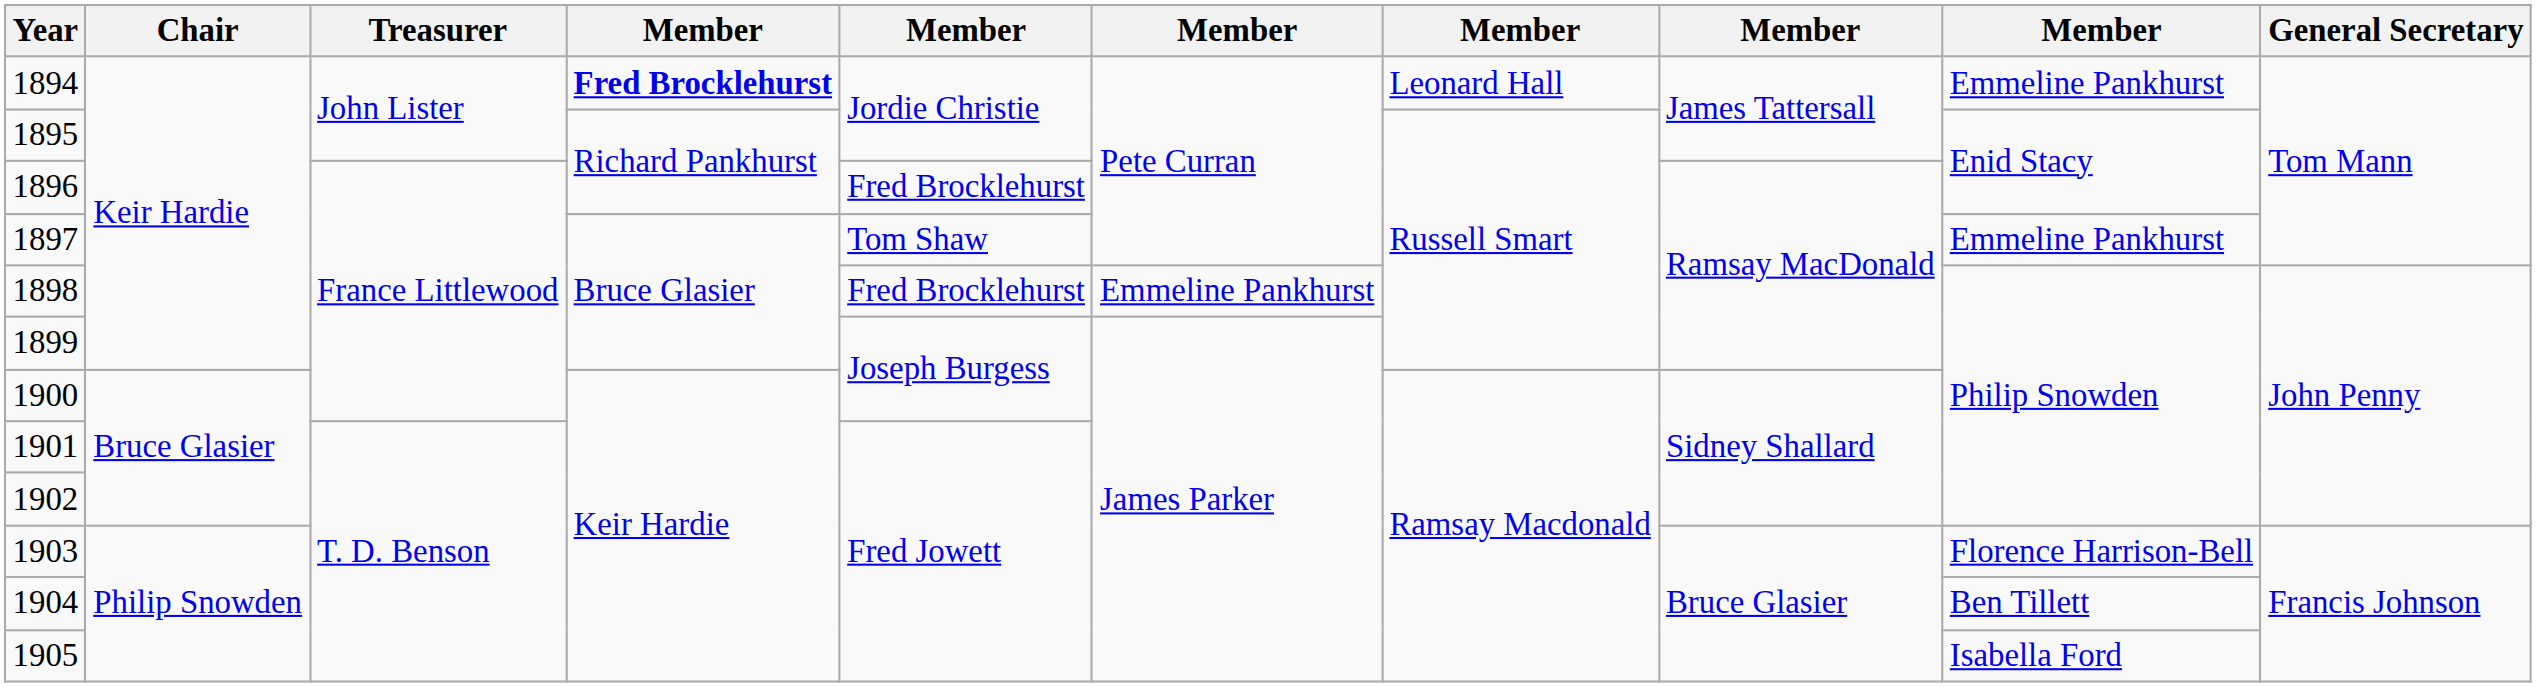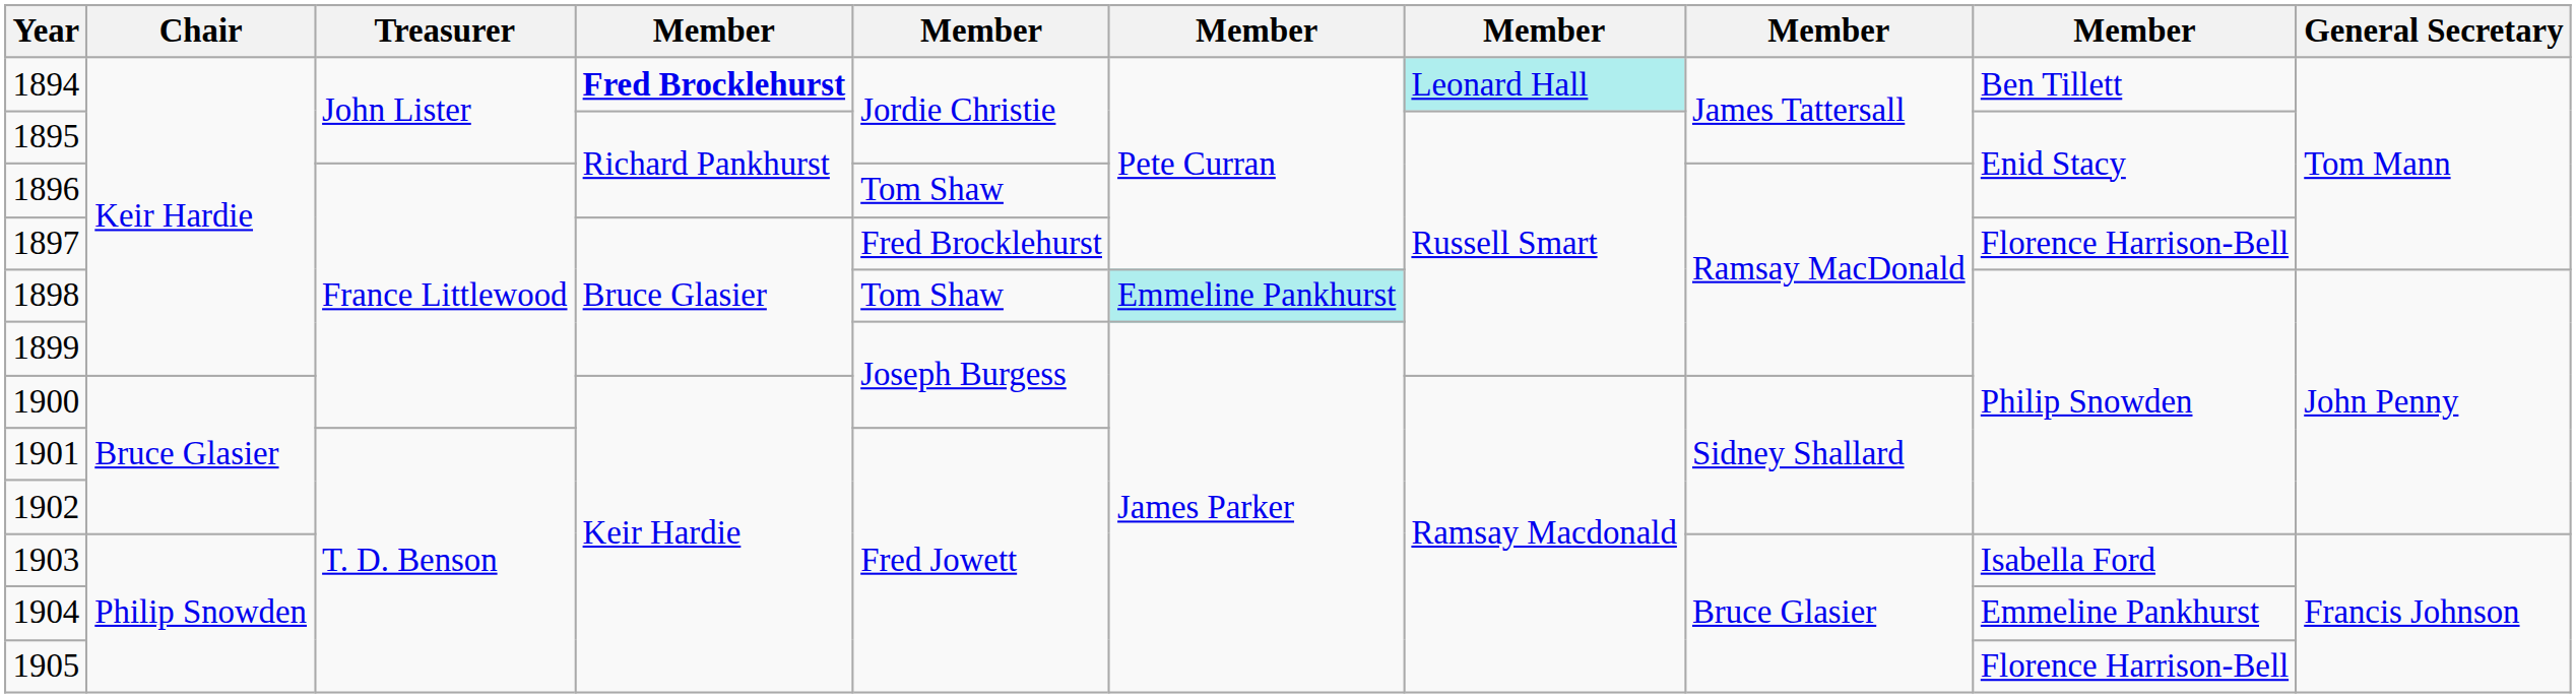 <table class="wikitable">
 <tr>
 <th>Year</th>
 <th>Chair</th>
 <th>Treasurer</th>
 <th>Member</th>
 <th>Member</th>
 <th>Member</th>
 <th>Member</th>
 <th>Member</th>
 <th>Member</th>
 <th>General Secretary</th>
 </tr>
 <tr>
 <td>1894</td>
 <td rowspan=6><a href='#'>Keir Hardie</a></td>
 <td rowspan=2><a href='#'>John Lister</a></td>
 <td><strong><a href='#'>Fred Brocklehurst</a></strong></td>
 <td rowspan=2><a href='#'>Jordie Christie</a></td>
 <td rowspan=4><a href='#'>Pete Curran</a></td>
-<td><a href='#'>Leonard Hall</a></td>
+<td style="background: paleturquoise;"><a href='#'>Leonard Hall</a></td>
 <td rowspan=2><a href='#'>James Tattersall</a></td>
-<td><a href='#'>Emmeline Pankhurst</a></td>
+<td><a href='#'>Ben Tillett</a></td>
 <td rowspan=4><a href='#'>Tom Mann</a></td>
 </tr>
 <tr>
 <td>1895</td>
 <td rowspan=2><a href='#'>Richard Pankhurst</a></td>
 <td rowspan=5><a href='#'>Russell Smart</a></td>
 <td rowspan=2><a href='#'>Enid Stacy</a></td>
 </tr>
 <tr>
 <td>1896</td>
 <td rowspan=5><a href='#'>France Littlewood</a></td>
-<td><a href='#'>Fred Brocklehurst</a></td>
+<td><a href='#'>Tom Shaw</a></td>
 <td rowspan=4><a href='#'>Ramsay MacDonald</a></td>
 </tr>
 <tr>
 <td>1897</td>
 <td rowspan=3><a href='#'>Bruce Glasier</a></td>
-<td><a href='#'>Tom Shaw</a></td>
-<td><a href='#'>Emmeline Pankhurst</a></td>
+<td><a href='#'>Fred Brocklehurst</a></td>
+<td><a href='#'>Florence Harrison-Bell</a></td>
 </tr>
 <tr>
 <td>1898</td>
-<td><a href='#'>Fred Brocklehurst</a></td>
-<td><a href='#'>Emmeline Pankhurst</a></td>
+<td><a href='#'>Tom Shaw</a></td>
+<td style="background: paleturquoise;"><a href='#'>Emmeline Pankhurst</a></td>
 <td rowspan=5><a href='#'>Philip Snowden</a></td>
 <td rowspan=5><a href='#'>John Penny</a></td>
 </tr>
 <tr>
 <td>1899</td>
 <td rowspan=2><a href='#'>Joseph Burgess</a></td>
 <td rowspan=7><a href='#'>James Parker</a></td>
 </tr>
 <tr>
 <td>1900</td>
 <td rowspan=3><a href='#'>Bruce Glasier</a></td>
 <td rowspan=6><a href='#'>Keir Hardie</a></td>
 <td rowspan=6><a href='#'>Ramsay Macdonald</a></td>
 <td rowspan=3><a href='#'>Sidney Shallard</a></td>
 </tr>
 <tr>
 <td>1901</td>
 <td rowspan=5><a href='#'>T. D. Benson</a></td>
 <td rowspan=5><a href='#'>Fred Jowett</a></td>
 </tr>
 <tr>
 <td>1902</td>
 </tr>
 <tr>
 <td>1903</td>
 <td rowspan=3><a href='#'>Philip Snowden</a></td>
 <td rowspan=3><a href='#'>Bruce Glasier</a></td>
-<td><a href='#'>Florence Harrison-Bell</a></td>
+<td><a href='#'>Isabella Ford</a></td>
 <td rowspan=3><a href='#'>Francis Johnson</a></td>
 </tr>
 <tr>
 <td>1904</td>
-<td><a href='#'>Ben Tillett</a></td>
+<td><a href='#'>Emmeline Pankhurst</a></td>
 </tr>
 <tr>
 <td>1905</td>
-<td><a href='#'>Isabella Ford</a></td>
+<td><a href='#'>Florence Harrison-Bell</a></td>
 </tr>
 </table>
